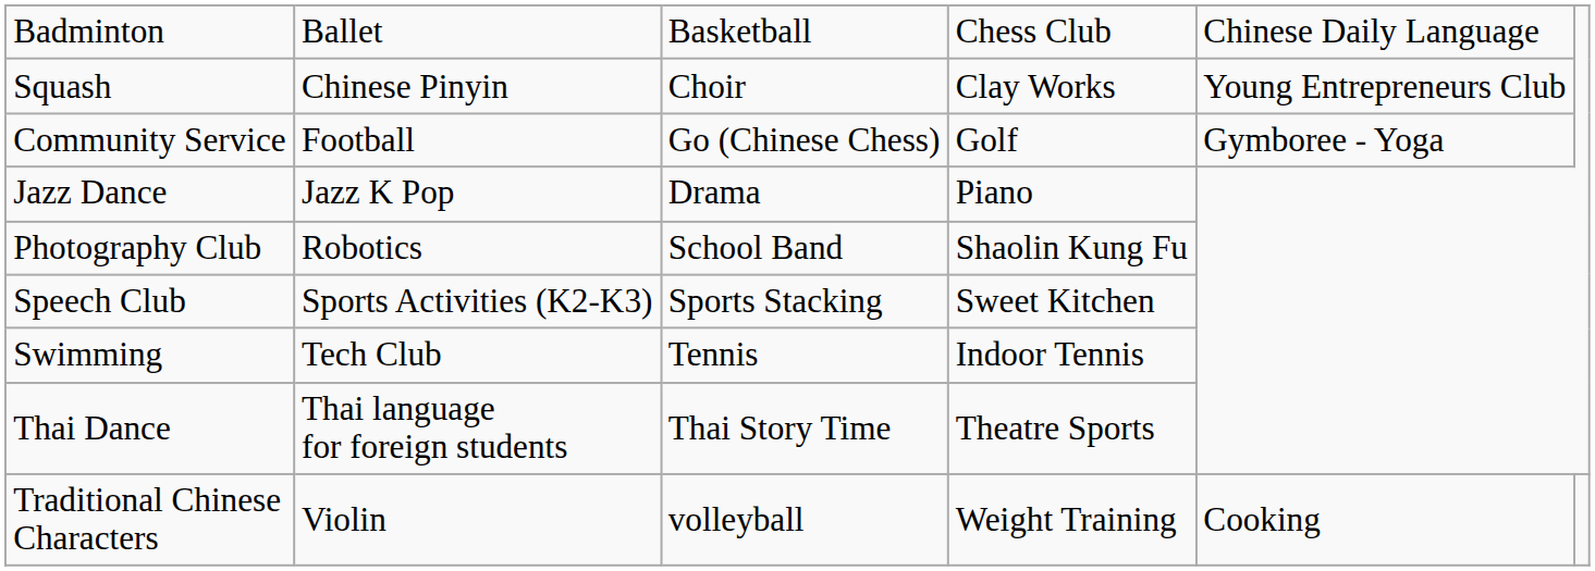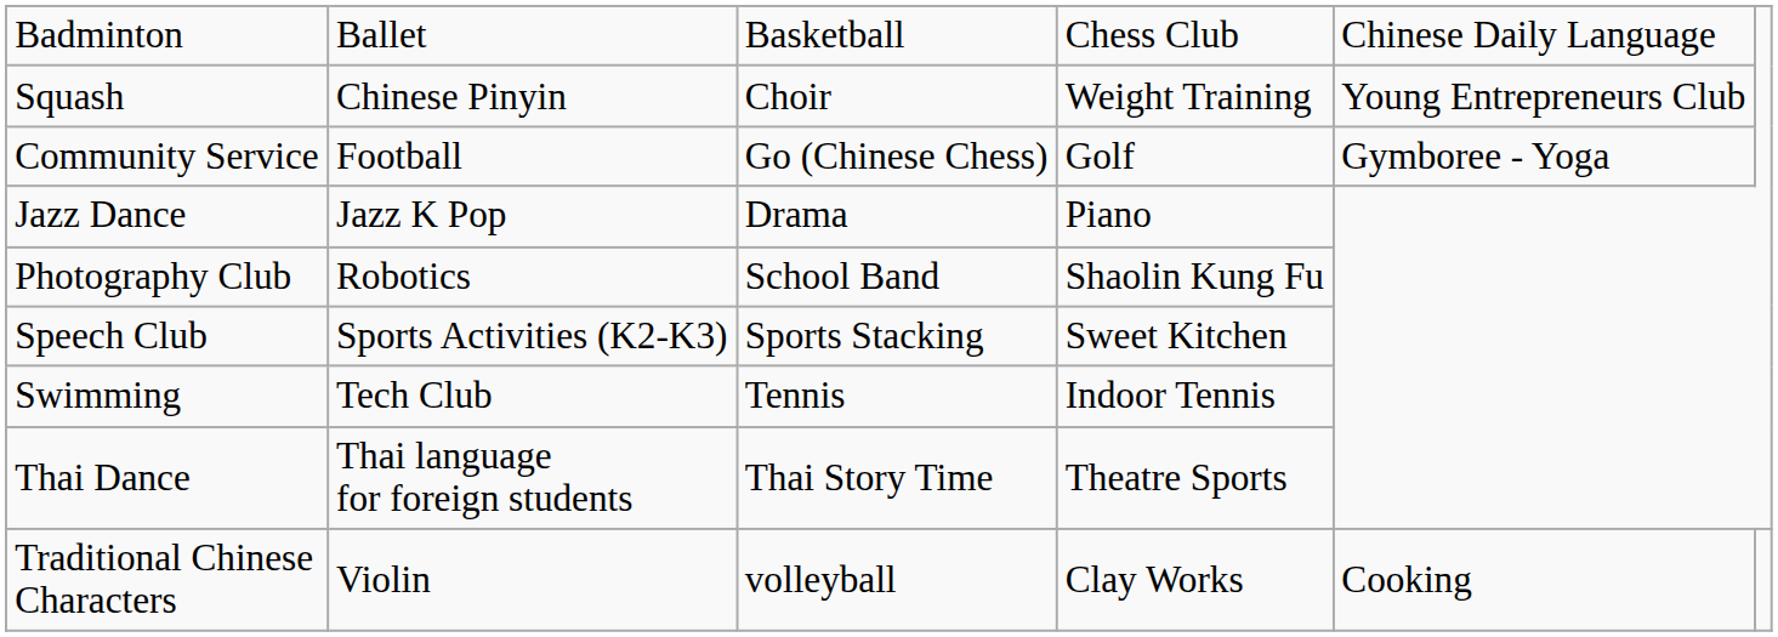 <table class=wikitable>
 <tr>
 <td>Badminton</td>
 <td>Ballet</td>
 <td>Basketball</td>
 <td>Chess Club</td>
 <td>Chinese Daily Language</td>
 </tr>
 <tr>
 <td>Squash</td>
 <td>Chinese Pinyin</td>
 <td>Choir</td>
-<td>Clay Works</td>
+<td>Weight Training</td>
 <td>Young Entrepreneurs Club</td>
 </tr>
 <tr>
 <td>Community Service</td>
 <td>Football</td>
 <td>Go (Chinese Chess)</td>
 <td>Golf</td>
 <td>Gymboree - Yoga</td>
 </tr>
 <tr>
 <td>Jazz Dance</td>
 <td>Jazz K Pop</td>
 <td>Drama</td>
 <td>Piano</td>
 </tr>
 <tr>
 <td>Photography Club</td>
 <td>Robotics</td>
 <td>School Band</td>
 <td>Shaolin Kung Fu</td>
 </tr>
 <tr>
 <td>Speech Club</td>
 <td>Sports Activities (K2-K3)</td>
 <td>Sports Stacking</td>
 <td>Sweet Kitchen</td>
 </tr>
 <tr>
 <td>Swimming</td>
 <td>Tech Club</td>
 <td>Tennis</td>
 <td>Indoor Tennis</td>
 </tr>
 <tr>
 <td>Thai Dance</td>
 <td>Thai language<br>for foreign students</td>
 <td>Thai Story Time</td>
 <td>Theatre Sports</td>
 </tr>
 <tr>
 <td>Traditional Chinese<br>Characters</td>
 <td>Violin</td>
 <td>volleyball</td>
-<td>Weight Training</td>
+<td>Clay Works</td>
 <td>Cooking</td>
 <td></td>
 </tr>
 </table>
